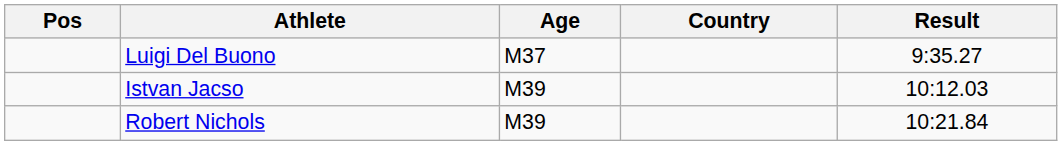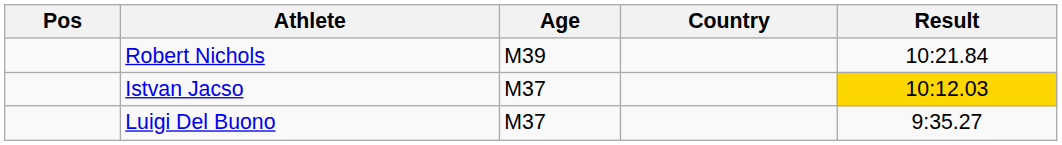 <table class="wikitable"  style="text-align:center; width:50%;">
 <tr>
 <th>Pos</th>
 <th>Athlete</th>
 <th>Age</th>
 <th>Country</th>
 <th>Result</th>
 </tr>
 <tr>
 <td align=center></td>
+<td align=left><a href='#'>Robert Nichols</a></td>
+<td align=left>M39</td>
+<td align=left></td>
+<td>10:21.84</td>
+</tr>
+<tr>
+<td align=center></td>
+<td align=left><a href='#'>Istvan Jacso</a></td>
+<td align=left>M37</td>
+<td align=left></td>
+<td style="background: gold;">10:12.03</td>
+</tr>
+<tr>
+<td align=center></td>
 <td align=left><a href='#'>Luigi Del Buono</a></td>
 <td align=left>M37</td>
 <td align=left></td>
 <td>9:35.27</td>
 </tr>
-<tr>
-<td align=center></td>
-<td align=left><a href='#'>Istvan Jacso</a></td>
-<td align=left>M39</td>
-<td align=left></td>
-<td>10:12.03</td>
-</tr>
-<tr>
-<td align=center></td>
-<td align=left><a href='#'>Robert Nichols</a></td>
-<td align=left>M39</td>
-<td align=left></td>
-<td>10:21.84</td>
-</tr>
 </table>
